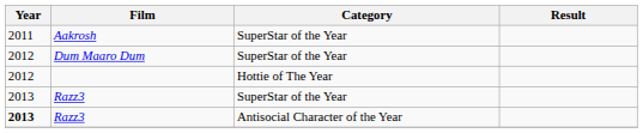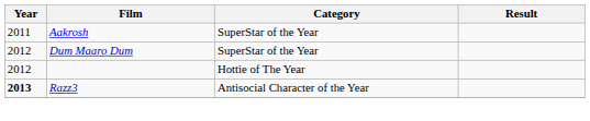 <table class="wikitable sortable plainrowheaders">
 <tr>
 <th width=5%>Year</th>
 <th width=20%>Film</th>
 <th width=29%>Category</th>
 <th width=15%>Result</th>
 </tr>
 <tr>
 <td>2011</td>
 <td><a href='#'><em>Aakrosh</em></a></td>
 <td>SuperStar of the Year</td>
 <td></td>
 </tr>
 <tr>
 <td>2012</td>
 <td><a href='#'><em>Dum Maaro Dum</em></a></td>
 <td Awards>SuperStar of the Year</td>
 <td></td>
 </tr>
 <tr>
 <td>2012</td>
 <td></td>
 <td>Hottie of The Year</td>
 <td></td>
 </tr>
 <tr>
-<td>2013</td>
-<td><a href='#'><em>Razz3</em></a></td>
-<td>SuperStar of the Year</td>
-<td></td>
-</tr>
-<tr>
 <td><strong>2013</strong></td>
 <td><a href='#'><em>Razz3</em></a></td>
 <td>Antisocial Character of the Year</td>
 <td></td>
 </tr>
 <tr>
 </tr>
 </table>
